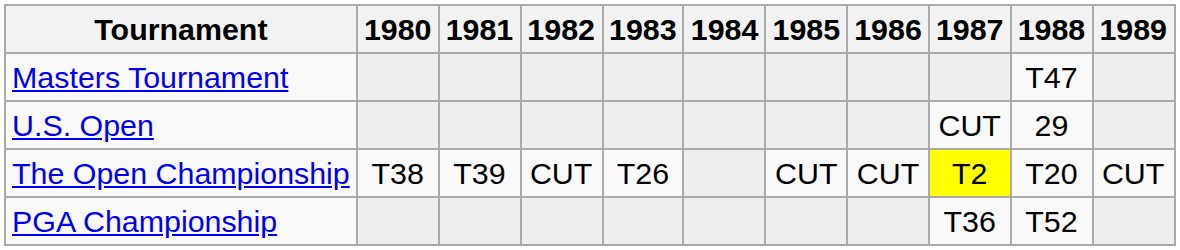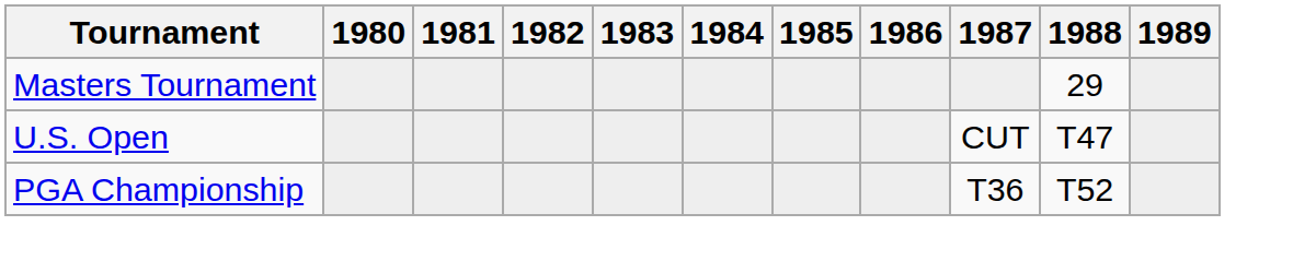 <table class="wikitable" style="font-size:95%;text-align:center;">
 <tr>
 <th>Tournament</th>
 <th>1980</th>
 <th>1981</th>
 <th>1982</th>
 <th>1983</th>
 <th>1984</th>
 <th>1985</th>
 <th>1986</th>
 <th>1987</th>
 <th>1988</th>
 <th>1989</th>
 </tr>
 <tr>
 <td align=left><a href='#'>Masters Tournament</a></td>
 <td style="background:#eeeeee;"></td>
 <td style="background:#eeeeee;"></td>
 <td style="background:#eeeeee;"></td>
 <td style="background:#eeeeee;"></td>
 <td style="background:#eeeeee;"></td>
 <td style="background:#eeeeee;"></td>
 <td style="background:#eeeeee;"></td>
 <td style="background:#eeeeee;"></td>
-<td>T47</td>
+<td>29</td>
 <td style="background:#eeeeee;"></td>
 </tr>
 <tr>
 <td align=left><a href='#'>U.S. Open</a></td>
 <td style="background:#eeeeee;"></td>
 <td style="background:#eeeeee;"></td>
 <td style="background:#eeeeee;"></td>
 <td style="background:#eeeeee;"></td>
 <td style="background:#eeeeee;"></td>
 <td style="background:#eeeeee;"></td>
 <td style="background:#eeeeee;"></td>
 <td>CUT</td>
-<td>29</td>
+<td>T47</td>
 <td style="background:#eeeeee;"></td>
-</tr>
-<tr>
-<td align=left><a href='#'>The Open Championship</a></td>
-<td>T38</td>
-<td>T39</td>
-<td>CUT</td>
-<td>T26</td>
-<td style="background:#eeeeee;"></td>
-<td>CUT</td>
-<td>CUT</td>
-<td style="background:yellow;">T2</td>
-<td>T20</td>
-<td>CUT</td>
 </tr>
 <tr>
 <td align=left><a href='#'>PGA Championship</a></td>
 <td style="background:#eeeeee;"></td>
 <td style="background:#eeeeee;"></td>
 <td style="background:#eeeeee;"></td>
 <td style="background:#eeeeee;"></td>
 <td style="background:#eeeeee;"></td>
 <td style="background:#eeeeee;"></td>
 <td style="background:#eeeeee;"></td>
 <td>T36</td>
 <td>T52</td>
 <td style="background:#eeeeee;"></td>
 </tr>
 </table>
